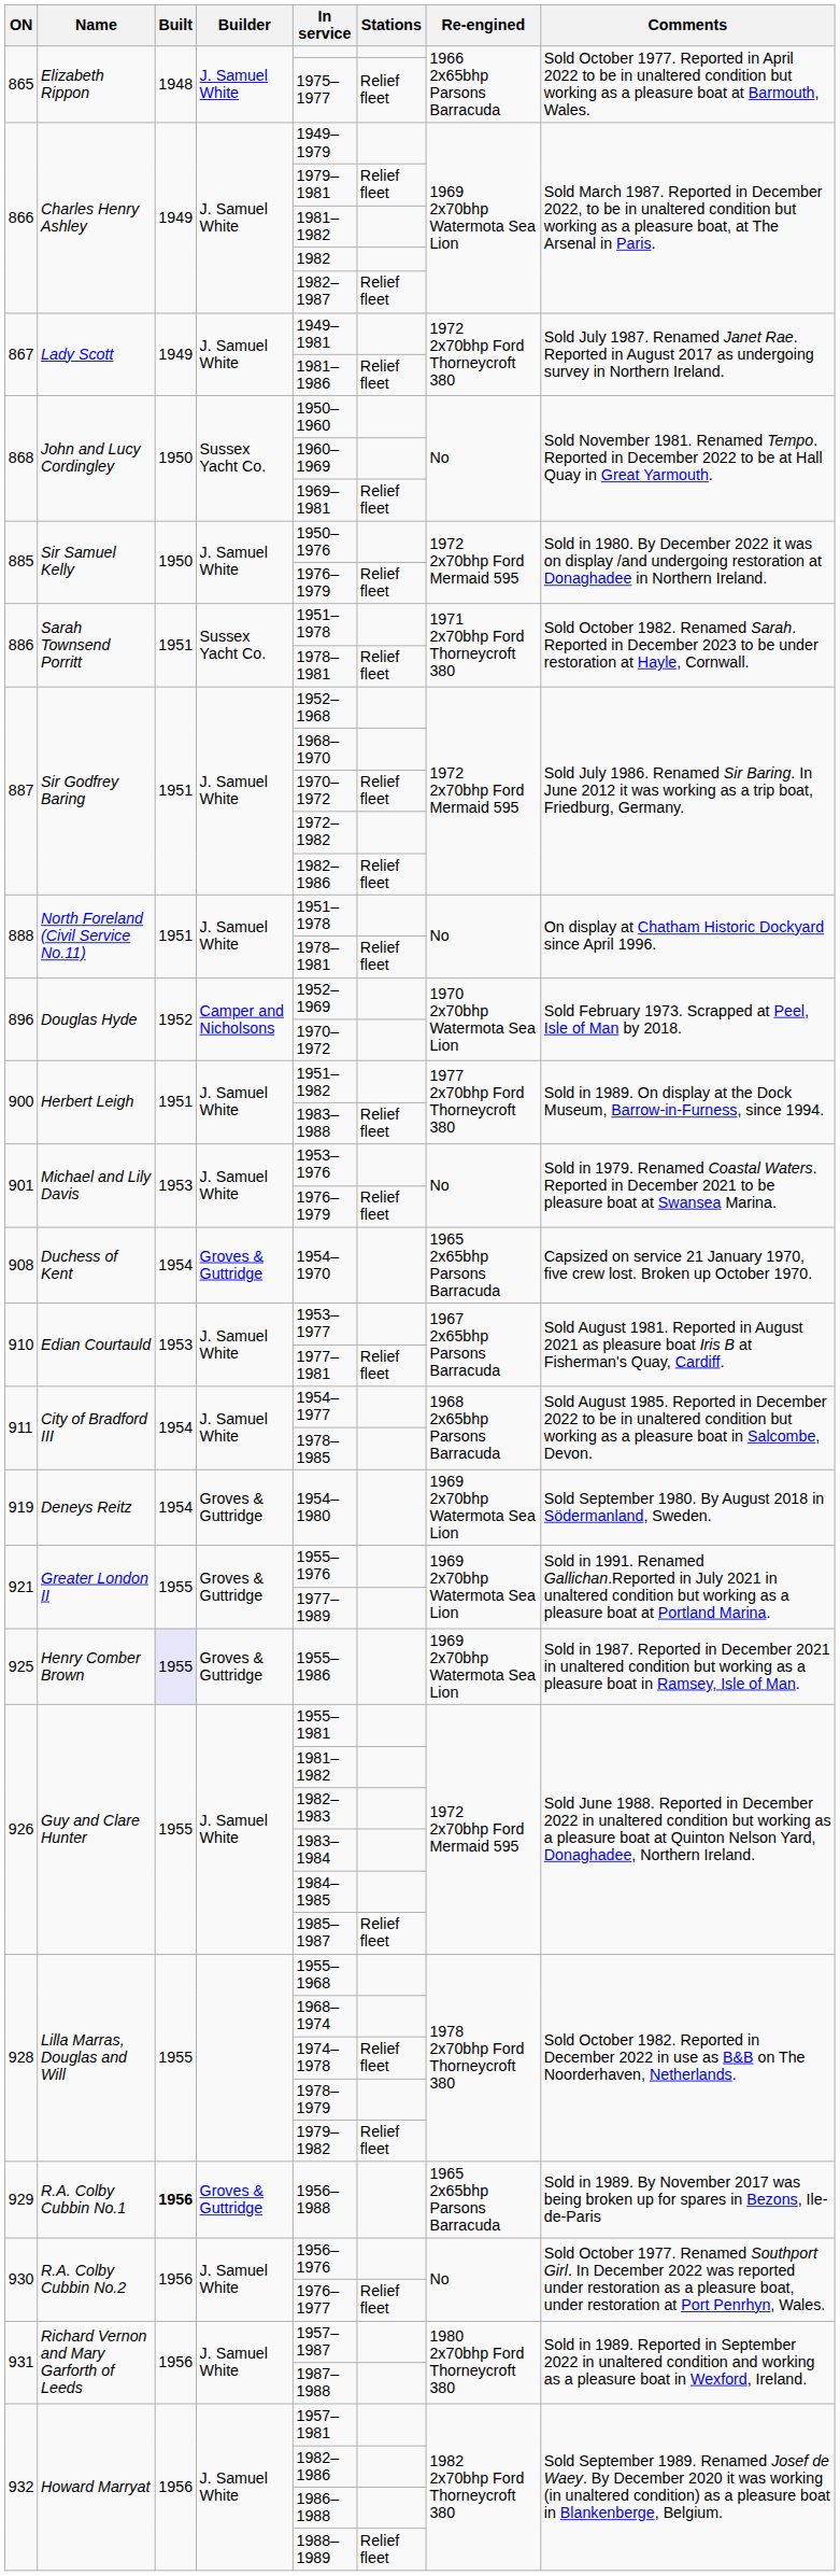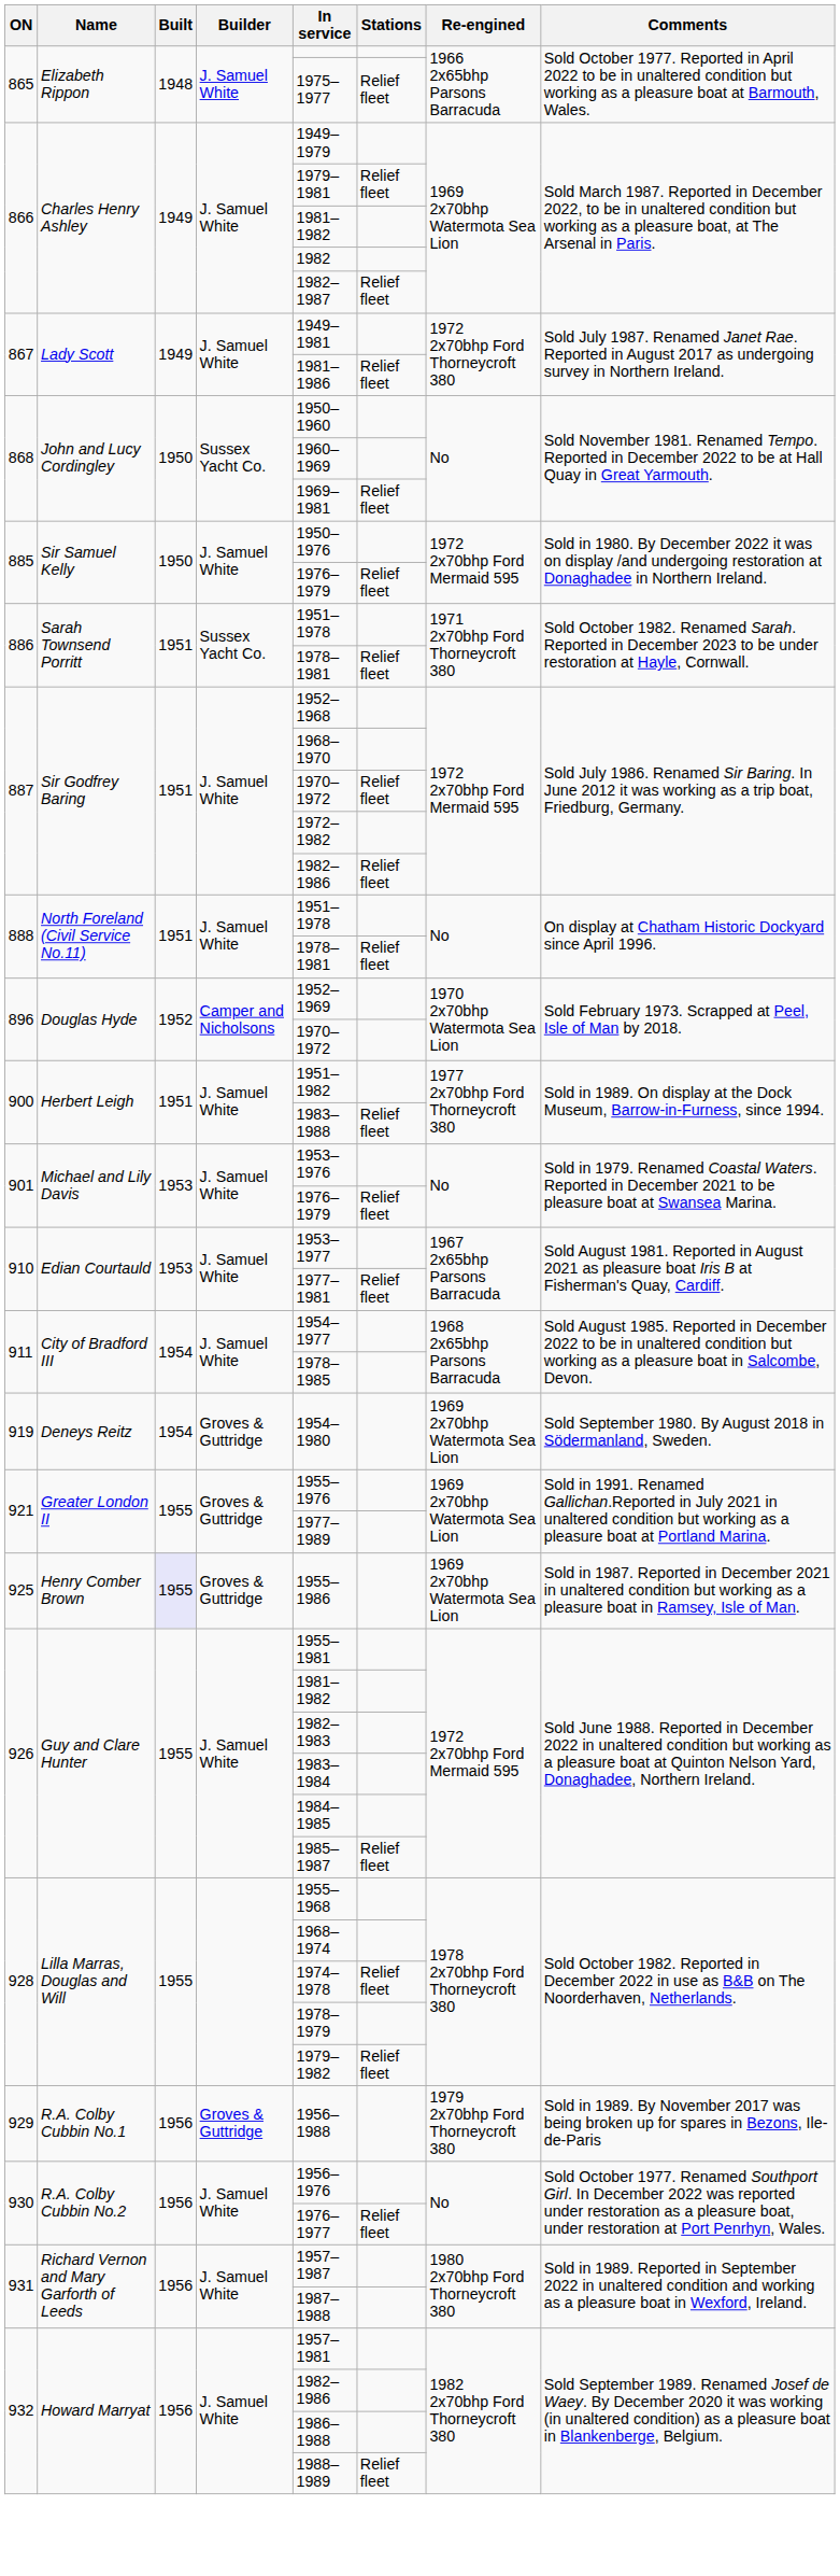 <table class="wikitable">
 <tr>
 <th>ON</th>
 <th>Name</th>
 <th>Built</th>
 <th>Builder</th>
 <th>In service</th>
 <th>Stations</th>
 <th>Re-engined</th>
 <th>Comments</th>
 </tr>
 <tr>
 <td rowspan="2">865</td>
 <td rowspan="2"><em>Elizabeth Rippon</em></td>
 <td rowspan="2">1948</td>
 <td rowspan="2"><a href='#'>J. Samuel White</a></td>
 <td></td>
 <td></td>
 <td rowspan="2">1966 <br>2x65bhp Parsons Barracuda</td>
 <td rowspan="2">Sold October 1977. Reported in April 2022 to be in unaltered condition but working as a pleasure boat at <a href='#'>Barmouth</a>, Wales.</td>
 </tr>
 <tr>
 <td>1975–1977</td>
 <td>Relief fleet</td>
 </tr>
 <tr>
 <td rowspan="5">866</td>
 <td rowspan="5"><em>Charles Henry Ashley</em></td>
 <td rowspan="5">1949</td>
 <td rowspan="5">J. Samuel White</td>
 <td>1949–1979</td>
 <td></td>
 <td rowspan="5">1969 <br>2x70bhp Watermota Sea Lion</td>
 <td rowspan="5">Sold March 1987. Reported in December 2022, to be in unaltered condition but working as a pleasure boat, at The Arsenal in <a href='#'>Paris</a>.</td>
 </tr>
 <tr>
 <td>1979–1981</td>
 <td>Relief fleet</td>
 </tr>
 <tr>
 <td>1981–1982</td>
 <td></td>
 </tr>
 <tr>
 <td>1982</td>
 <td></td>
 </tr>
 <tr>
 <td>1982–1987</td>
 <td>Relief fleet</td>
 </tr>
 <tr>
 <td rowspan="2">867</td>
 <td rowspan="2"><a href='#'><em>Lady Scott<br></em></a></td>
 <td rowspan="2">1949</td>
 <td rowspan="2">J. Samuel White</td>
 <td>1949–1981</td>
 <td></td>
 <td rowspan="2">1972 <br>2x70bhp Ford Thorneycroft 380</td>
 <td rowspan="2">Sold July 1987. Renamed <em>Janet Rae</em>. Reported in August 2017 as undergoing survey in Northern Ireland.</td>
 </tr>
 <tr>
 <td>1981–1986</td>
 <td>Relief fleet</td>
 </tr>
 <tr>
 <td rowspan="3">868</td>
 <td rowspan="3"><em>John and Lucy Cordingley</em></td>
 <td rowspan="3">1950</td>
 <td rowspan="3">Sussex Yacht Co.</td>
 <td>1950–1960</td>
 <td></td>
 <td rowspan="3">No</td>
 <td rowspan="3">Sold November 1981. Renamed <em>Tempo</em>. Reported in December 2022 to be at Hall Quay in <a href='#'>Great Yarmouth</a>.</td>
 </tr>
 <tr>
 <td>1960–1969</td>
 <td></td>
 </tr>
 <tr>
 <td>1969–1981</td>
 <td>Relief fleet</td>
 </tr>
 <tr>
 <td rowspan="2">885</td>
 <td rowspan="2"><em>Sir Samuel Kelly</em></td>
 <td rowspan="2">1950</td>
 <td rowspan="2">J. Samuel White</td>
 <td>1950–1976</td>
 <td></td>
 <td rowspan="2">1972 <br>2x70bhp Ford Mermaid 595</td>
 <td rowspan="2">Sold in 1980. By December 2022 it was on display /and undergoing restoration at <a href='#'>Donaghadee</a> in Northern Ireland.</td>
 </tr>
 <tr>
 <td>1976–1979</td>
 <td>Relief fleet</td>
 </tr>
 <tr>
 <td rowspan="2">886</td>
 <td rowspan="2"><em>Sarah Townsend Porritt</em></td>
 <td rowspan="2">1951</td>
 <td rowspan="2">Sussex Yacht Co.</td>
 <td>1951–1978</td>
 <td></td>
 <td rowspan="2">1971 <br>2x70bhp Ford Thorneycroft 380</td>
 <td rowspan="2">Sold October 1982. Renamed <em>Sarah</em>. Reported in December 2023 to be under restoration at <a href='#'>Hayle</a>, Cornwall.</td>
 </tr>
 <tr>
 <td>1978–1981</td>
 <td>Relief fleet</td>
 </tr>
 <tr>
 <td rowspan="5">887</td>
 <td rowspan="5"><em>Sir Godfrey Baring</em></td>
 <td rowspan="5">1951</td>
 <td rowspan="5">J. Samuel White</td>
 <td>1952–1968<br></td>
 <td></td>
 <td rowspan="5">1972 <br>2x70bhp Ford Mermaid 595</td>
 <td rowspan="5">Sold July 1986. Renamed <em>Sir Baring</em>. In June 2012 it was working as a trip boat, Friedburg, Germany.</td>
 </tr>
 <tr>
 <td>1968–1970</td>
 <td></td>
 </tr>
 <tr>
 <td>1970–1972</td>
 <td>Relief fleet</td>
 </tr>
 <tr>
 <td>1972–1982</td>
 <td></td>
 </tr>
 <tr>
 <td>1982–1986</td>
 <td>Relief fleet</td>
 </tr>
 <tr>
 <td rowspan="2">888</td>
 <td rowspan="2"><a href='#'><em>North Foreland<br>(Civil Service No.11)</em></a></td>
 <td rowspan="2">1951</td>
 <td rowspan="2">J. Samuel White</td>
 <td>1951–1978</td>
 <td></td>
 <td rowspan="2">No</td>
 <td rowspan="2">On display at <a href='#'>Chatham Historic Dockyard</a> since April 1996.</td>
 </tr>
 <tr>
 <td>1978–1981</td>
 <td>Relief fleet</td>
 </tr>
 <tr>
 <td rowspan="2">896</td>
 <td rowspan="2"><em>Douglas Hyde</em></td>
 <td rowspan="2">1952</td>
 <td rowspan="2"><a href='#'>Camper and Nicholsons</a></td>
 <td>1952–1969</td>
 <td></td>
 <td rowspan="2">1970 <br>2x70bhp Watermota Sea Lion</td>
 <td rowspan="2">Sold February 1973. Scrapped at <a href='#'>Peel, Isle of Man</a> by 2018.</td>
 </tr>
 <tr>
 <td>1970–1972</td>
 <td></td>
 </tr>
 <tr>
 <td rowspan="2">900</td>
 <td rowspan="2"><em>Herbert Leigh</em></td>
 <td rowspan="2">1951</td>
 <td rowspan="2">J. Samuel White</td>
 <td>1951–1982</td>
 <td></td>
 <td rowspan="2">1977 <br>2x70bhp Ford Thorneycroft 380</td>
 <td rowspan="2">Sold in 1989. On display at the Dock Museum, <a href='#'>Barrow-in-Furness</a>, since 1994.</td>
 </tr>
 <tr>
 <td>1983–1988</td>
 <td>Relief fleet</td>
 </tr>
 <tr>
 <td rowspan="2">901</td>
 <td rowspan="2"><em>Michael and Lily Davis</em></td>
 <td rowspan="2">1953</td>
 <td rowspan="2">J. Samuel White</td>
 <td>1953–1976</td>
 <td></td>
 <td rowspan="2">No</td>
 <td rowspan="2">Sold in 1979. Renamed <em>Coastal Waters</em>. Reported in December 2021 to be pleasure boat at <a href='#'>Swansea</a> Marina.</td>
 </tr>
 <tr>
 <td>1976–1979</td>
 <td>Relief fleet</td>
 </tr>
 <tr>
-<td>908</td>
-<td><em>Duchess of Kent</em></td>
-<td>1954</td>
-<td><a href='#'>Groves & Guttridge</a></td>
-<td>1954–1970</td>
-<td></td>
-<td>1965 <br>2x65bhp Parsons Barracuda</td>
-<td>Capsized on service 21 January 1970, five crew lost. Broken up October 1970.</td>
-</tr>
-<tr>
 <td rowspan="2">910</td>
 <td rowspan="2"><em>Edian Courtauld</em></td>
 <td rowspan="2">1953</td>
 <td rowspan="2">J. Samuel White</td>
 <td>1953–1977</td>
 <td></td>
 <td rowspan="2">1967 <br>2x65bhp Parsons Barracuda</td>
 <td rowspan="2">Sold August 1981. Reported in August 2021 as pleasure boat <em>Iris B</em> at Fisherman's Quay, <a href='#'>Cardiff</a>.</td>
 </tr>
 <tr>
 <td>1977–1981</td>
 <td>Relief fleet</td>
 </tr>
 <tr>
 <td rowspan="2">911</td>
 <td rowspan="2"><em>City of Bradford III</em></td>
 <td rowspan="2">1954</td>
 <td rowspan="2">J. Samuel White</td>
 <td>1954–1977</td>
 <td></td>
 <td rowspan="2">1968 <br>2x65bhp Parsons Barracuda</td>
 <td rowspan="2">Sold August 1985. Reported in December 2022 to be in unaltered condition but working as a pleasure boat in <a href='#'>Salcombe</a>, Devon.</td>
 </tr>
 <tr>
 <td>1978–1985</td>
 <td></td>
 </tr>
 <tr>
 <td>919</td>
 <td><em>Deneys Reitz</em></td>
 <td>1954</td>
 <td>Groves & Guttridge</td>
 <td>1954–1980</td>
 <td></td>
 <td>1969 <br>2x70bhp Watermota Sea Lion</td>
 <td>Sold September 1980. By August 2018 in <a href='#'>Södermanland</a>, Sweden.</td>
 </tr>
 <tr>
 <td rowspan="2">921</td>
 <td rowspan="2"><a href='#'><em>Greater London II<br></em></a></td>
 <td rowspan="2">1955</td>
 <td rowspan="2">Groves & Guttridge</td>
 <td>1955–1976</td>
 <td></td>
 <td rowspan="2">1969 <br>2x70bhp Watermota Sea Lion</td>
 <td rowspan="2">Sold in 1991. Renamed <em>Gallichan</em>.Reported in July 2021 in unaltered condition but working as a pleasure boat at <a href='#'>Portland Marina</a>.</td>
 </tr>
 <tr>
 <td>1977–1989</td>
 <td></td>
 </tr>
 <tr>
 <td>925</td>
 <td><em>Henry Comber Brown</em></td>
 <td style="background: lavender;">1955</td>
 <td>Groves & Guttridge</td>
 <td>1955–1986</td>
 <td></td>
 <td>1969 <br>2x70bhp Watermota Sea Lion</td>
 <td>Sold in 1987. Reported in December 2021 in unaltered condition but working as a pleasure boat in <a href='#'>Ramsey, Isle of Man</a>.</td>
 </tr>
 <tr>
 <td rowspan="6">926</td>
 <td rowspan="6"><em>Guy and Clare Hunter</em></td>
 <td rowspan="6">1955</td>
 <td rowspan="6">J. Samuel White</td>
 <td>1955–1981</td>
 <td></td>
 <td rowspan="6">1972 <br>2x70bhp Ford Mermaid 595</td>
 <td rowspan="6">Sold June 1988. Reported in December 2022 in unaltered condition but working as a pleasure boat at Quinton Nelson Yard, <a href='#'>Donaghadee</a>, Northern Ireland.</td>
 </tr>
 <tr>
 <td>1981–1982</td>
 <td></td>
 </tr>
 <tr>
 <td>1982–1983</td>
 <td></td>
 </tr>
 <tr>
 <td>1983–1984</td>
 <td></td>
 </tr>
 <tr>
 <td>1984–1985</td>
 <td></td>
 </tr>
 <tr>
 <td>1985–1987</td>
 <td>Relief fleet</td>
 </tr>
 <tr>
 <td rowspan="5">928</td>
 <td rowspan="5"><em>Lilla Marras, Douglas and Will</em></td>
 <td rowspan="5">1955</td>
 <td rowspan="5"></td>
 <td>1955–1968</td>
 <td></td>
 <td rowspan="5">1978 <br>2x70bhp Ford Thorneycroft 380</td>
 <td rowspan="5">Sold October 1982. Reported in December 2022 in use as <a href='#'>B&B</a> on The Noorderhaven, <a href='#'>Netherlands</a>.</td>
 </tr>
 <tr>
 <td>1968–1974</td>
 <td></td>
 </tr>
 <tr>
 <td>1974–1978</td>
 <td>Relief fleet</td>
 </tr>
 <tr>
 <td>1978–1979</td>
 <td></td>
 </tr>
 <tr>
 <td>1979–1982</td>
 <td>Relief fleet</td>
 </tr>
 <tr>
 <td>929</td>
 <td><em>R.A. Colby Cubbin No.1</em></td>
-<td><strong>1956</strong></td>
+<td>1956</td>
 <td><a href='#'>Groves & Guttridge</a></td>
 <td>1956–1988</td>
 <td></td>
-<td>1965 <br>2x65bhp Parsons Barracuda</td>
+<td>1979 <br>2x70bhp Ford Thorneycroft 380</td>
 <td>Sold in 1989. By November 2017 was being broken up for spares in <a href='#'>Bezons</a>, Ile-de-Paris</td>
 </tr>
 <tr>
 <td rowspan="2">930</td>
 <td rowspan="2"><em>R.A. Colby Cubbin No.2</em></td>
 <td rowspan="2">1956</td>
 <td rowspan="2">J. Samuel White</td>
 <td>1956–1976</td>
 <td></td>
 <td rowspan="2">No</td>
 <td rowspan="2">Sold October 1977. Renamed <em>Southport Girl</em>. In December 2022 was reported under restoration as a pleasure boat, under restoration at <a href='#'>Port Penrhyn</a>, Wales.</td>
 </tr>
 <tr>
 <td>1976–1977</td>
 <td>Relief fleet</td>
 </tr>
 <tr>
 <td rowspan="2">931</td>
 <td rowspan="2"><em>Richard Vernon and Mary Garforth of Leeds</em></td>
 <td rowspan="2">1956</td>
 <td rowspan="2">J. Samuel White</td>
 <td>1957–1987</td>
 <td></td>
 <td rowspan="2">1980 <br>2x70bhp Ford Thorneycroft 380</td>
 <td rowspan="2">Sold in 1989. Reported in September 2022 in unaltered condition and working as a pleasure boat in <a href='#'>Wexford</a>, Ireland.</td>
 </tr>
 <tr>
 <td>1987–1988</td>
 <td></td>
 </tr>
 <tr>
 <td rowspan="4">932</td>
 <td rowspan="4"><em>Howard Marryat</em></td>
 <td rowspan="4">1956</td>
 <td rowspan="4">J. Samuel White</td>
 <td>1957–1981</td>
 <td></td>
 <td rowspan="4">1982 <br>2x70bhp Ford Thorneycroft 380</td>
 <td rowspan="4">Sold September 1989. Renamed <em>Josef de Waey</em>. By December 2020 it was working (in unaltered condition) as a pleasure boat in <a href='#'>Blankenberge</a>, Belgium.</td>
 </tr>
 <tr>
 <td>1982–1986</td>
 <td></td>
 </tr>
 <tr>
 <td>1986–1988</td>
 <td></td>
 </tr>
 <tr>
 <td>1988–1989</td>
 <td>Relief fleet</td>
 </tr>
 </table>
